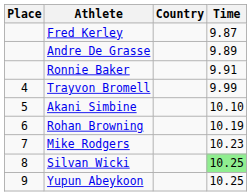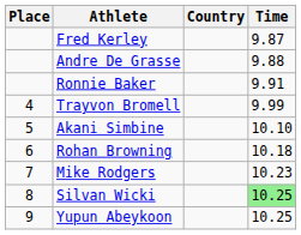 <table class="wikitable">
 <tr>
 <th>Place</th>
 <th>Athlete</th>
 <th>Country</th>
 <th>Time</th>
 </tr>
 <tr>
 <td align=center></td>
 <td><a href='#'>Fred Kerley</a></td>
 <td></td>
 <td>9.87</td>
 </tr>
 <tr>
 <td align=center></td>
 <td><a href='#'>Andre De Grasse</a></td>
 <td></td>
-<td>9.89</td>
+<td>9.88</td>
 </tr>
 <tr>
 <td align=center></td>
 <td><a href='#'>Ronnie Baker</a></td>
 <td></td>
 <td>9.91</td>
 </tr>
 <tr>
 <td align=center>4</td>
 <td><a href='#'>Trayvon Bromell</a></td>
 <td></td>
 <td>9.99</td>
 </tr>
 <tr>
 <td align=center>5</td>
 <td><a href='#'>Akani Simbine</a></td>
 <td></td>
 <td>10.10</td>
 </tr>
 <tr>
 <td align=center>6</td>
 <td><a href='#'>Rohan Browning</a></td>
 <td></td>
-<td>10.19</td>
+<td>10.18</td>
 </tr>
 <tr>
 <td align=center>7</td>
 <td><a href='#'>Mike Rodgers</a></td>
 <td></td>
 <td>10.23</td>
 </tr>
 <tr>
 <td align=center>8</td>
 <td><a href='#'>Silvan Wicki</a></td>
 <td></td>
 <td style="background: lightgreen;">10.25</td>
 </tr>
 <tr>
 <td align=center>9</td>
 <td><a href='#'>Yupun Abeykoon</a></td>
 <td></td>
 <td>10.25</td>
 </tr>
 </table>
